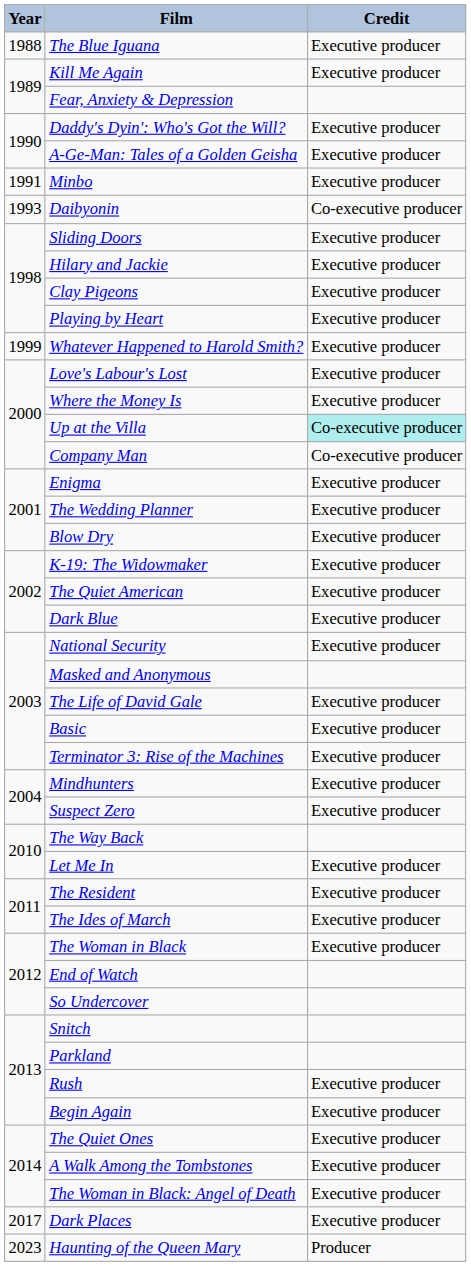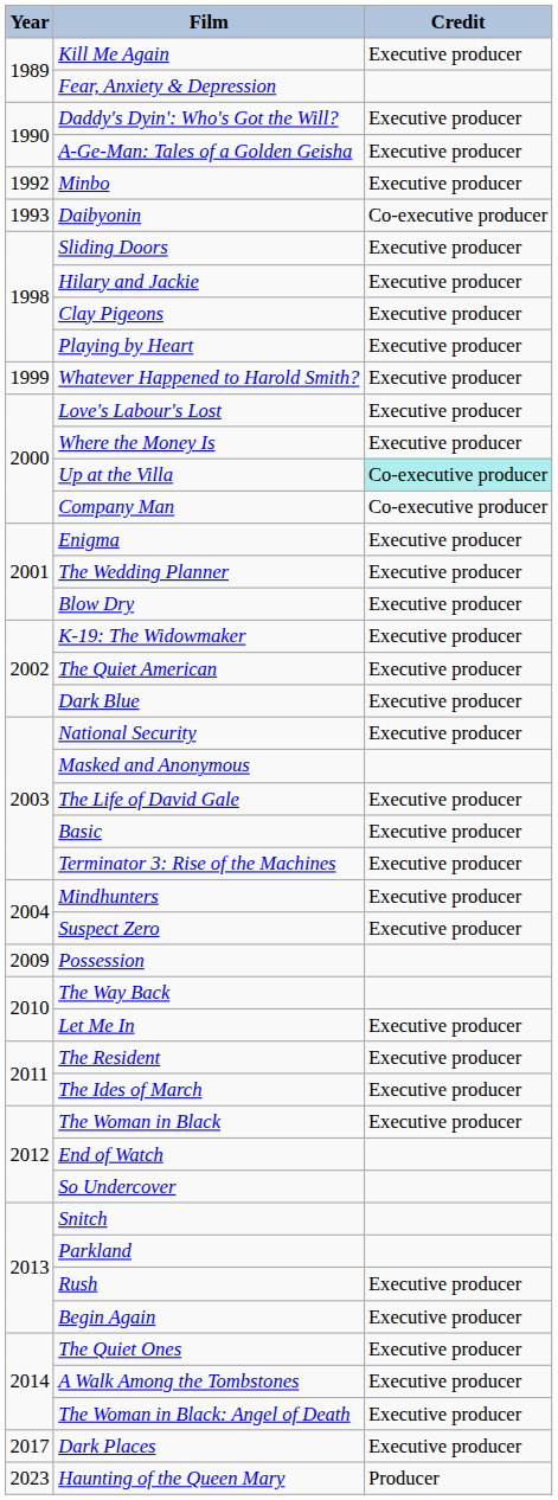 <table class="wikitable" style="font-size:95%;">
 <tr>
 <th style="background:#B0C4DE;">Year</th>
 <th style="background:#B0C4DE;">Film</th>
 <th style="background:#B0C4DE;">Credit</th>
-</tr>
-<tr>
-<td>1988</td>
-<td><em><a href='#'>The Blue Iguana</a></em></td>
-<td>Executive producer</td>
 </tr>
 <tr>
 <td rowspan=2>1989</td>
 <td><em><a href='#'>Kill Me Again</a></em></td>
 <td>Executive producer</td>
 </tr>
 <tr>
 <td><em><a href='#'>Fear, Anxiety & Depression</a></em></td>
 <td></td>
 </tr>
 <tr>
 <td rowspan=2>1990</td>
 <td><em><a href='#'>Daddy's Dyin': Who's Got the Will?</a></em></td>
 <td>Executive producer</td>
 </tr>
 <tr>
 <td><em><a href='#'>A-Ge-Man: Tales of a Golden Geisha</a></em></td>
 <td>Executive producer</td>
 </tr>
 <tr>
-<td>1991</td>
+<td>1992</td>
 <td><em><a href='#'>Minbo</a></em></td>
 <td>Executive producer</td>
 </tr>
 <tr>
 <td>1993</td>
 <td><em><a href='#'>Daibyonin</a></em></td>
 <td>Co-executive producer</td>
 </tr>
 <tr>
 <td rowspan=4>1998</td>
 <td><em><a href='#'>Sliding Doors</a></em></td>
 <td>Executive producer</td>
 </tr>
 <tr>
 <td><em><a href='#'>Hilary and Jackie</a></em></td>
 <td>Executive producer</td>
 </tr>
 <tr>
 <td><em><a href='#'>Clay Pigeons</a></em></td>
 <td>Executive producer</td>
 </tr>
 <tr>
 <td><em><a href='#'>Playing by Heart</a></em></td>
 <td>Executive producer</td>
 </tr>
 <tr>
 <td>1999</td>
 <td><em><a href='#'>Whatever Happened to Harold Smith?</a></em></td>
 <td>Executive producer</td>
 </tr>
 <tr>
 <td rowspan=4>2000</td>
 <td><em><a href='#'>Love's Labour's Lost</a></em></td>
 <td>Executive producer</td>
 </tr>
 <tr>
 <td><em><a href='#'>Where the Money Is</a></em></td>
 <td>Executive producer</td>
 </tr>
 <tr>
 <td><em><a href='#'>Up at the Villa</a></em></td>
 <td style="background: paleturquoise;">Co-executive producer</td>
 </tr>
 <tr>
 <td><em><a href='#'>Company Man</a></em></td>
 <td>Co-executive producer</td>
 </tr>
 <tr>
 <td rowspan=3>2001</td>
 <td><em><a href='#'>Enigma</a></em></td>
 <td>Executive producer</td>
 </tr>
 <tr>
 <td><em><a href='#'>The Wedding Planner</a></em></td>
 <td>Executive producer</td>
 </tr>
 <tr>
 <td><em><a href='#'>Blow Dry</a></em></td>
 <td>Executive producer</td>
 </tr>
 <tr>
 <td rowspan=3>2002</td>
 <td><em><a href='#'>K-19: The Widowmaker</a></em></td>
 <td>Executive producer</td>
 </tr>
 <tr>
 <td><em><a href='#'>The Quiet American</a></em></td>
 <td>Executive producer</td>
 </tr>
 <tr>
 <td><em><a href='#'>Dark Blue</a></em></td>
 <td>Executive producer</td>
 </tr>
 <tr>
 <td rowspan=5>2003</td>
 <td><em><a href='#'>National Security</a></em></td>
 <td>Executive producer</td>
 </tr>
 <tr>
 <td><em><a href='#'>Masked and Anonymous</a></em></td>
 <td></td>
 </tr>
 <tr>
 <td><em><a href='#'>The Life of David Gale</a></em></td>
 <td>Executive producer</td>
 </tr>
 <tr>
 <td><em><a href='#'>Basic</a></em></td>
 <td>Executive producer</td>
 </tr>
 <tr>
 <td><em><a href='#'>Terminator 3: Rise of the Machines</a></em></td>
 <td>Executive producer</td>
 </tr>
 <tr>
 <td rowspan=2>2004</td>
 <td><em><a href='#'>Mindhunters</a></em></td>
 <td>Executive producer</td>
 </tr>
 <tr>
 <td><em><a href='#'>Suspect Zero</a></em></td>
 <td>Executive producer</td>
 </tr>
 <tr>
+<td>2009</td>
+<td><em><a href='#'>Possession</a></em></td>
+<td></td>
+</tr>
+<tr>
 <td rowspan=2>2010</td>
 <td><em><a href='#'>The Way Back</a></em></td>
 <td></td>
 </tr>
 <tr>
 <td><em><a href='#'>Let Me In</a></em></td>
 <td>Executive producer</td>
 </tr>
 <tr>
 <td rowspan=2>2011</td>
 <td><em><a href='#'>The Resident</a></em></td>
 <td>Executive producer</td>
 </tr>
 <tr>
 <td><em><a href='#'>The Ides of March</a></em></td>
 <td>Executive producer</td>
 </tr>
 <tr>
 <td rowspan=3>2012</td>
 <td><em><a href='#'>The Woman in Black</a></em></td>
 <td>Executive producer</td>
 </tr>
 <tr>
 <td><em><a href='#'>End of Watch</a></em></td>
 <td></td>
 </tr>
 <tr>
 <td><em><a href='#'>So Undercover</a></em></td>
 <td></td>
 </tr>
 <tr>
 <td rowspan=4>2013</td>
 <td><em><a href='#'>Snitch</a></em></td>
 <td></td>
 </tr>
 <tr>
 <td><em><a href='#'>Parkland</a></em></td>
 <td></td>
 </tr>
 <tr>
 <td><em><a href='#'>Rush</a></em></td>
 <td>Executive producer</td>
 </tr>
 <tr>
 <td><em><a href='#'>Begin Again</a></em></td>
 <td>Executive producer</td>
 </tr>
 <tr>
 <td rowspan=3>2014</td>
 <td><em><a href='#'>The Quiet Ones</a></em></td>
 <td>Executive producer</td>
 </tr>
 <tr>
 <td><em><a href='#'>A Walk Among the Tombstones</a></em></td>
 <td>Executive producer</td>
 </tr>
 <tr>
 <td><em><a href='#'>The Woman in Black: Angel of Death</a></em></td>
 <td>Executive producer</td>
 </tr>
 <tr>
 <td>2017</td>
 <td><em><a href='#'>Dark Places</a></em></td>
 <td>Executive producer</td>
 </tr>
 <tr>
 <td>2023</td>
 <td><em><a href='#'>Haunting of the Queen Mary</a></em></td>
 <td>Producer</td>
 </tr>
 </table>
